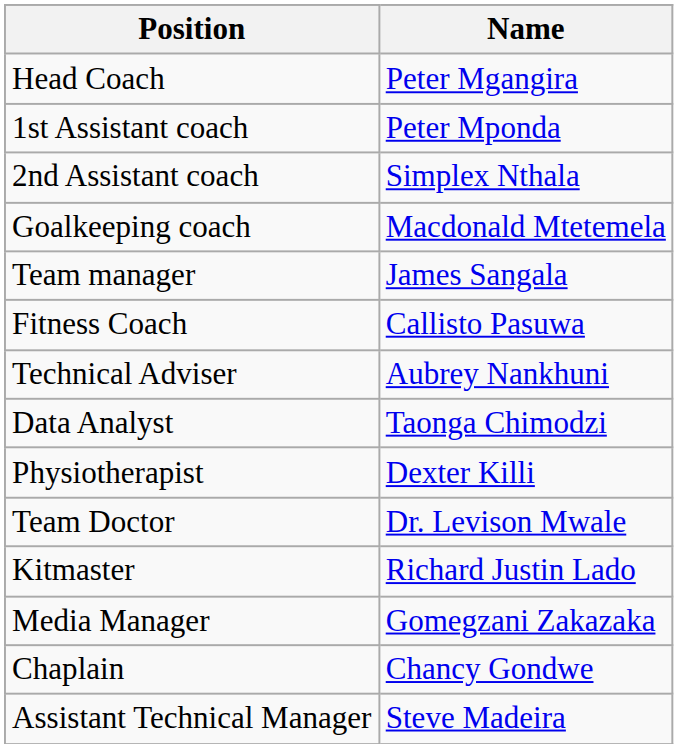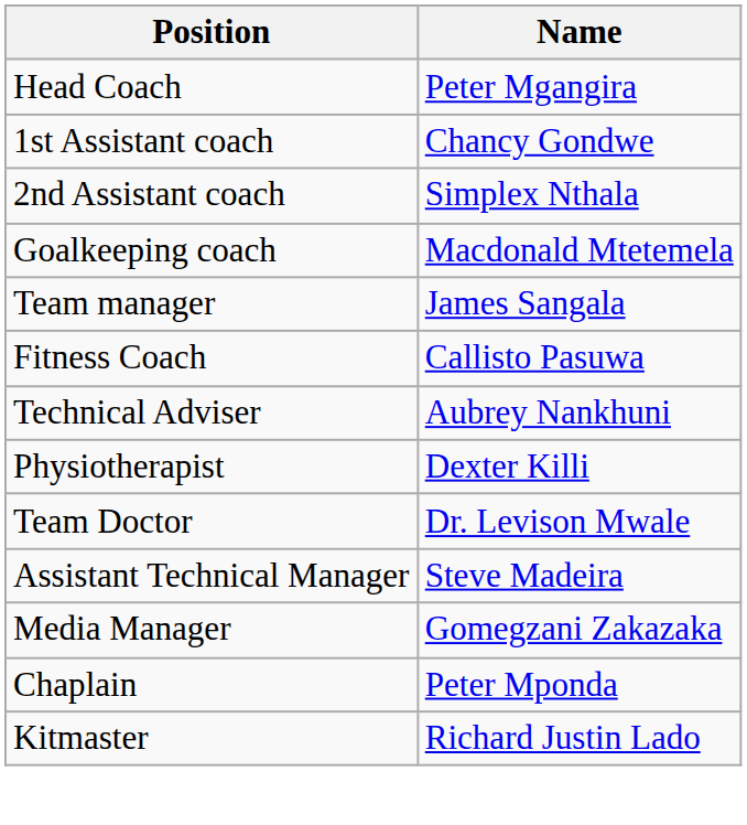 <table class="wikitable">
 <tr>
 <th>Position</th>
 <th>Name</th>
 </tr>
 <tr>
 <td>Head Coach</td>
 <td> <a href='#'>Peter Mgangira</a></td>
 </tr>
 <tr>
 <td>1st Assistant coach</td>
-<td> <a href='#'>Peter Mponda</a></td>
+<td> <a href='#'>Chancy Gondwe</a></td>
 </tr>
 <tr>
 <td>2nd Assistant coach</td>
 <td> <a href='#'>Simplex Nthala</a></td>
 </tr>
 <tr>
 <td>Goalkeeping coach</td>
 <td> <a href='#'>Macdonald Mtetemela</a></td>
 </tr>
 <tr>
 <td>Team manager</td>
 <td> <a href='#'>James Sangala</a></td>
 </tr>
 <tr>
 <td>Fitness Coach</td>
 <td> <a href='#'>Callisto Pasuwa</a></td>
 </tr>
 <tr>
 <td>Technical Adviser</td>
 <td> <a href='#'>Aubrey Nankhuni</a></td>
 </tr>
 <tr>
-<td>Data Analyst</td>
-<td> <a href='#'>Taonga Chimodzi</a></td>
-</tr>
-<tr>
 <td>Physiotherapist</td>
 <td> <a href='#'>Dexter Killi</a></td>
 </tr>
 <tr>
 <td>Team Doctor</td>
 <td> <a href='#'>Dr. Levison Mwale</a></td>
 </tr>
 <tr>
-<td>Kitmaster</td>
-<td> <a href='#'>Richard Justin Lado</a></td>
+<td>Assistant Technical Manager</td>
+<td> <a href='#'>Steve Madeira</a></td>
 </tr>
 <tr>
 <td>Media Manager</td>
 <td> <a href='#'>Gomegzani Zakazaka</a></td>
 </tr>
 <tr>
 <td>Chaplain</td>
-<td> <a href='#'>Chancy Gondwe</a></td>
+<td> <a href='#'>Peter Mponda</a></td>
 </tr>
 <tr>
-<td>Assistant Technical Manager</td>
-<td> <a href='#'>Steve Madeira</a></td>
+<td>Kitmaster</td>
+<td> <a href='#'>Richard Justin Lado</a></td>
 </tr>
 </table>
